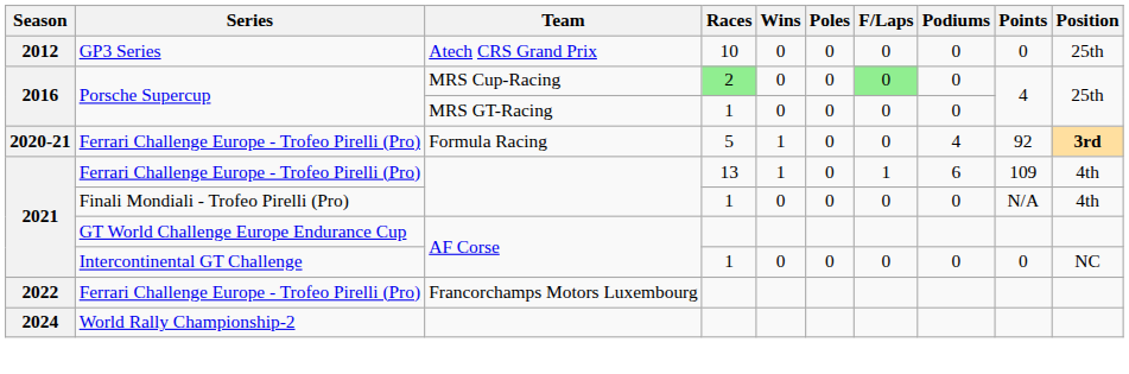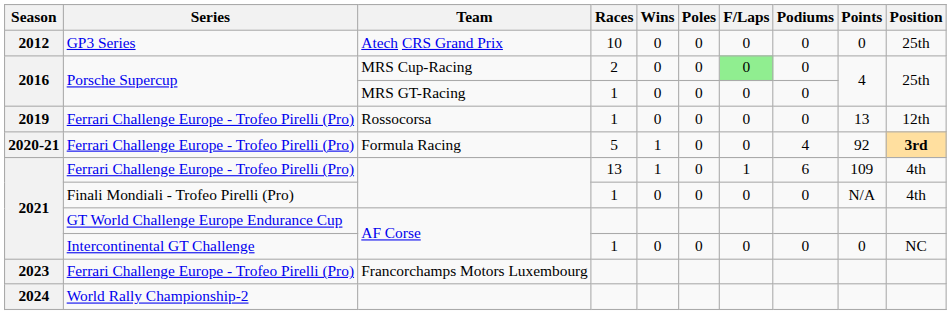 <table class="wikitable" style="font-size: 90%; text-align:center">
 <tr>
 <th>Season</th>
 <th>Series</th>
 <th>Team</th>
 <th>Races</th>
 <th>Wins</th>
 <th>Poles</th>
 <th>F/Laps</th>
 <th>Podiums</th>
 <th>Points</th>
 <th>Position</th>
 </tr>
 <tr>
 <th>2012</th>
 <td align=left><a href='#'>GP3 Series</a></td>
 <td align=left><a href='#'>Atech</a> <a href='#'>CRS Grand Prix</a></td>
 <td>10</td>
 <td>0</td>
 <td>0</td>
 <td>0</td>
 <td>0</td>
 <td>0</td>
 <td>25th</td>
 </tr>
 <tr>
 <th rowspan="2">2016</th>
 <td rowspan="2" align=left><a href='#'>Porsche Supercup</a></td>
 <td align=left>MRS Cup-Racing</td>
-<td style="background: lightgreen;">2</td>
+<td>2</td>
 <td>0</td>
 <td>0</td>
 <td style="background: lightgreen;">0</td>
 <td>0</td>
 <td rowspan="2">4</td>
 <td rowspan="2">25th</td>
 </tr>
 <tr>
 <td align=left>MRS GT-Racing</td>
 <td>1</td>
 <td>0</td>
 <td>0</td>
 <td>0</td>
 <td>0</td>
+</tr>
+<tr>
+<th>2019</th>
+<td align=left><a href='#'>Ferrari Challenge Europe - Trofeo Pirelli (Pro)</a></td>
+<td align=left>Rossocorsa</td>
+<td>1</td>
+<td>0</td>
+<td>0</td>
+<td>0</td>
+<td>0</td>
+<td>13</td>
+<td>12th</td>
 </tr>
 <tr>
 <th>2020-21</th>
 <td align=left><a href='#'>Ferrari Challenge Europe - Trofeo Pirelli (Pro)</a></td>
 <td align=left>Formula Racing</td>
 <td>5</td>
 <td>1</td>
 <td>0</td>
 <td>0</td>
 <td>4</td>
 <td>92</td>
 <td style="background:#ffdf9f;"><strong>3rd</strong></td>
 </tr>
 <tr>
 <th rowspan="4">2021</th>
 <td align=left><a href='#'>Ferrari Challenge Europe - Trofeo Pirelli (Pro)</a></td>
 <td rowspan="2" align=left></td>
 <td>13</td>
 <td>1</td>
 <td>0</td>
 <td>1</td>
 <td>6</td>
 <td>109</td>
 <td>4th</td>
 </tr>
 <tr>
 <td align=left>Finali Mondiali - Trofeo Pirelli (Pro)</td>
 <td>1</td>
 <td>0</td>
 <td>0</td>
 <td>0</td>
 <td>0</td>
 <td>N/A</td>
 <td>4th</td>
 </tr>
 <tr>
 <td align=left><a href='#'>GT World Challenge Europe Endurance Cup</a></td>
 <td rowspan="2" align=left><a href='#'>AF Corse</a></td>
 <td></td>
 <td></td>
 <td></td>
 <td></td>
 <td></td>
 <td></td>
 <td></td>
 </tr>
 <tr>
 <td align=left><a href='#'>Intercontinental GT Challenge</a></td>
 <td>1</td>
 <td>0</td>
 <td>0</td>
 <td>0</td>
 <td>0</td>
 <td>0</td>
 <td>NC</td>
 </tr>
 <tr>
-<th>2022</th>
+<th>2023</th>
 <td align=left nowrap><a href='#'>Ferrari Challenge Europe - Trofeo Pirelli (Pro)</a></td>
 <td align=left nowrap>Francorchamps Motors Luxembourg</td>
 <td></td>
 <td></td>
 <td></td>
 <td></td>
 <td></td>
 <td></td>
 <td></td>
 </tr>
 <tr>
 <th>2024</th>
 <td align=left><a href='#'>World Rally Championship-2</a></td>
 <td></td>
 <td></td>
 <td></td>
 <td></td>
 <td></td>
 <td></td>
 <td></td>
 <td></td>
 </tr>
 </table>
